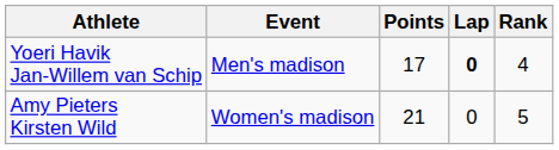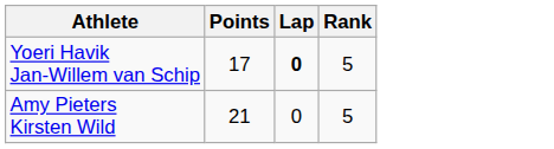 <table class=wikitable style=font-size:90%;text-align:center>
 <tr>
 <th>Athlete</th>
-<th>Event</th>
 <th>Points</th>
 <th>Lap</th>
 <th>Rank</th>
 </tr>
 <tr>
 <td align=left><a href='#'>Yoeri Havik</a><br><a href='#'>Jan-Willem van Schip</a></td>
-<td align=left><a href='#'>Men's madison</a></td>
 <td>17</td>
 <td><strong>0</strong></td>
-<td>4</td>
+<td>5</td>
 </tr>
 <tr>
 <td align=left><a href='#'>Amy Pieters</a><br><a href='#'>Kirsten Wild</a></td>
-<td align=left><a href='#'>Women's madison</a></td>
 <td>21</td>
 <td>0</td>
 <td>5</td>
 </tr>
 </table>
